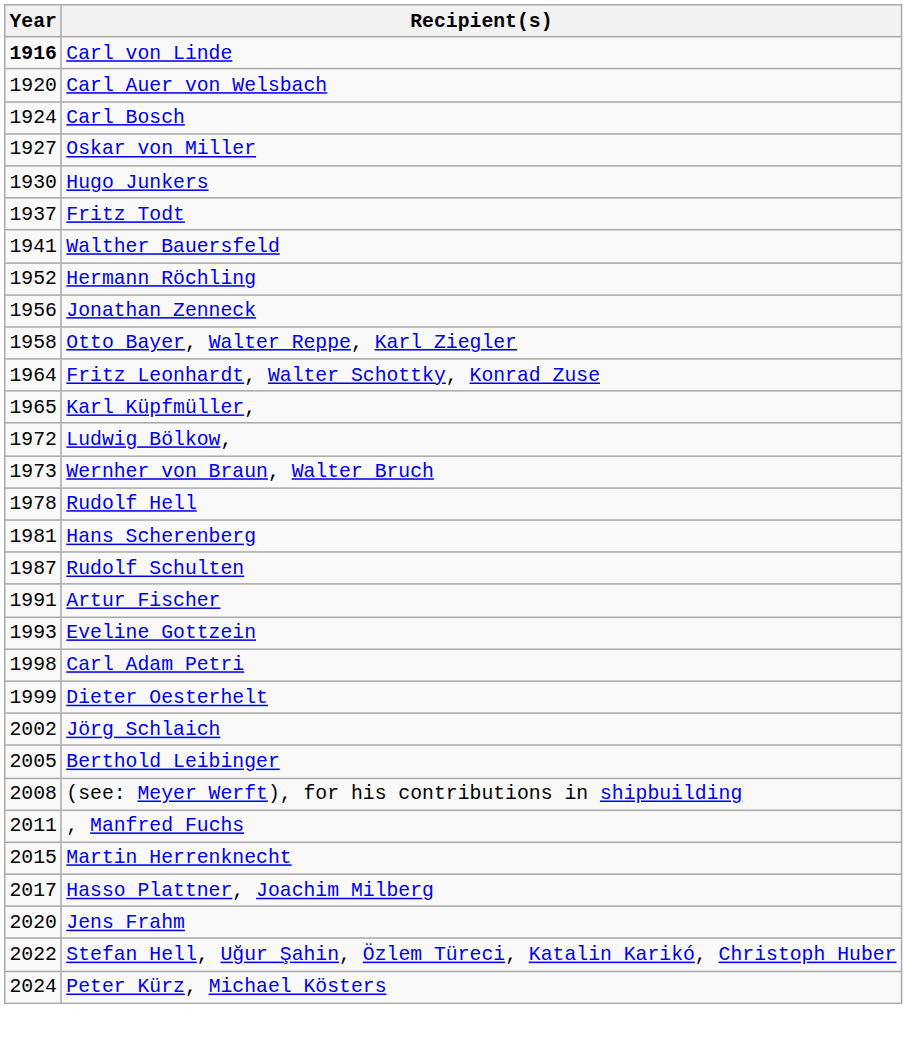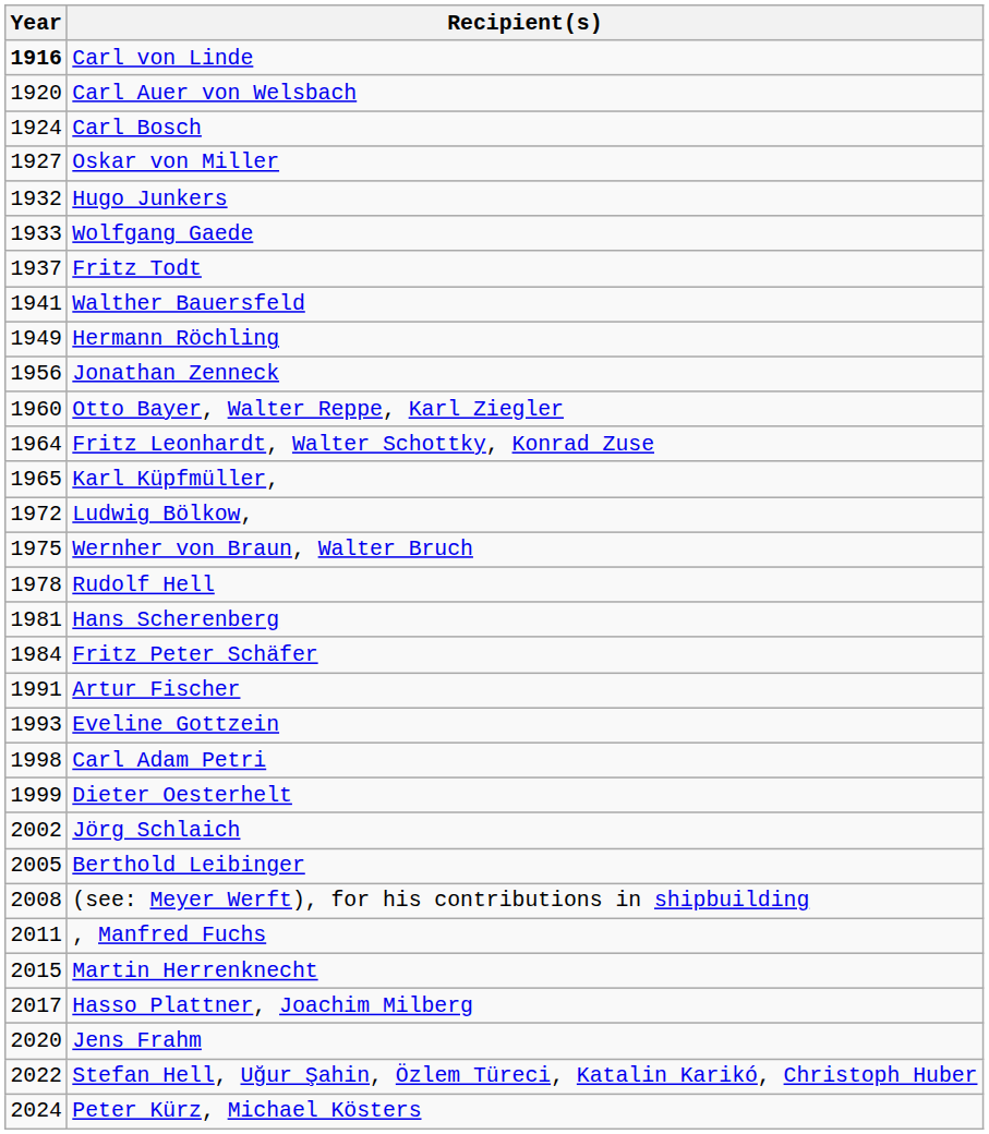 <table class="wikitable">
 <tr>
 <th>Year</th>
 <th>Recipient(s)</th>
 </tr>
 <tr>
 <td><strong>1916</strong></td>
 <td><a href='#'>Carl von Linde</a></td>
 </tr>
 <tr>
 <td>1920</td>
 <td><a href='#'>Carl Auer von Welsbach</a></td>
 </tr>
 <tr>
 <td>1924</td>
 <td><a href='#'>Carl Bosch</a></td>
 </tr>
 <tr>
 <td>1927</td>
 <td><a href='#'>Oskar von Miller</a></td>
 </tr>
 <tr>
-<td>1930</td>
+<td>1932</td>
 <td><a href='#'>Hugo Junkers</a></td>
+</tr>
+<tr>
+<td>1933</td>
+<td><a href='#'>Wolfgang Gaede</a></td>
 </tr>
 <tr>
 <td>1937</td>
 <td><a href='#'>Fritz Todt</a></td>
 </tr>
 <tr>
 <td>1941</td>
 <td><a href='#'>Walther Bauersfeld</a></td>
 </tr>
 <tr>
-<td>1952</td>
+<td>1949</td>
 <td><a href='#'>Hermann Röchling</a></td>
 </tr>
 <tr>
 <td>1956</td>
 <td><a href='#'>Jonathan Zenneck</a></td>
 </tr>
 <tr>
-<td>1958</td>
+<td>1960</td>
 <td><a href='#'>Otto Bayer</a>, <a href='#'>Walter Reppe</a>, <a href='#'>Karl Ziegler</a></td>
 </tr>
 <tr>
 <td>1964</td>
 <td><a href='#'>Fritz Leonhardt</a>, <a href='#'>Walter Schottky</a>, <a href='#'>Konrad Zuse</a></td>
 </tr>
 <tr>
 <td>1965</td>
 <td><a href='#'>Karl Küpfmüller</a>, </td>
 </tr>
 <tr>
 <td>1972</td>
 <td><a href='#'>Ludwig Bölkow</a>, </td>
 </tr>
 <tr>
-<td>1973</td>
+<td>1975</td>
 <td><a href='#'>Wernher von Braun</a>, <a href='#'>Walter Bruch</a></td>
 </tr>
 <tr>
 <td>1978</td>
 <td><a href='#'>Rudolf Hell</a></td>
 </tr>
 <tr>
 <td>1981</td>
 <td><a href='#'>Hans Scherenberg</a></td>
 </tr>
 <tr>
-<td>1987</td>
-<td><a href='#'>Rudolf Schulten</a></td>
+<td>1984</td>
+<td><a href='#'>Fritz Peter Schäfer</a></td>
 </tr>
 <tr>
 <td>1991</td>
 <td><a href='#'>Artur Fischer</a></td>
 </tr>
 <tr>
 <td>1993</td>
 <td><a href='#'>Eveline Gottzein</a></td>
 </tr>
 <tr>
 <td>1998</td>
 <td><a href='#'>Carl Adam Petri</a></td>
 </tr>
 <tr>
 <td>1999</td>
 <td><a href='#'>Dieter Oesterhelt</a></td>
 </tr>
 <tr>
 <td>2002</td>
 <td><a href='#'>Jörg Schlaich</a></td>
 </tr>
 <tr>
 <td>2005</td>
 <td><a href='#'>Berthold Leibinger</a></td>
 </tr>
 <tr>
 <td>2008</td>
 <td> (see: <a href='#'>Meyer Werft</a>), for his contributions in <a href='#'>shipbuilding</a></td>
 </tr>
 <tr>
 <td>2011</td>
 <td>, <a href='#'>Manfred Fuchs</a></td>
 </tr>
 <tr>
 <td>2015</td>
 <td><a href='#'>Martin Herrenknecht</a></td>
 </tr>
 <tr>
 <td>2017</td>
 <td><a href='#'>Hasso Plattner</a>, <a href='#'>Joachim Milberg</a></td>
 </tr>
 <tr>
 <td>2020</td>
 <td><a href='#'>Jens Frahm</a></td>
 </tr>
 <tr>
 <td>2022</td>
 <td><a href='#'>Stefan Hell</a>, <a href='#'>Uğur Şahin</a>, <a href='#'>Özlem Türeci</a>, <a href='#'>Katalin Karikó</a>, <a href='#'>Christoph Huber</a></td>
 </tr>
 <tr>
 <td>2024</td>
 <td><a href='#'>Peter Kürz</a>, <a href='#'>Michael Kösters</a></td>
 </tr>
 </table>
